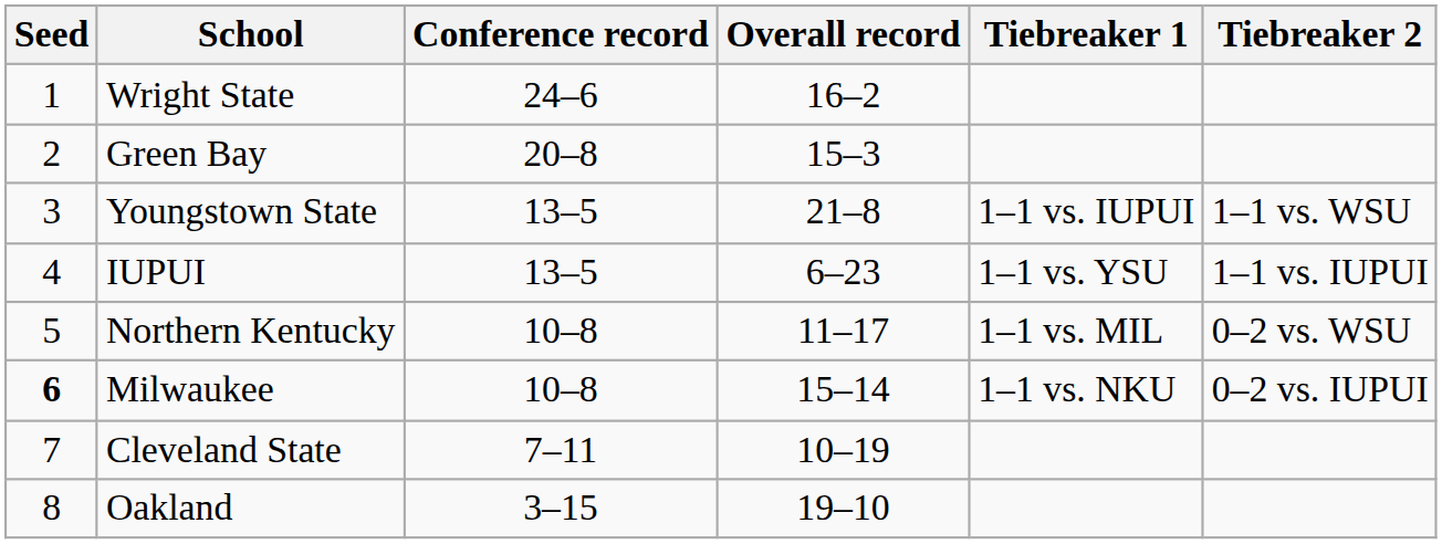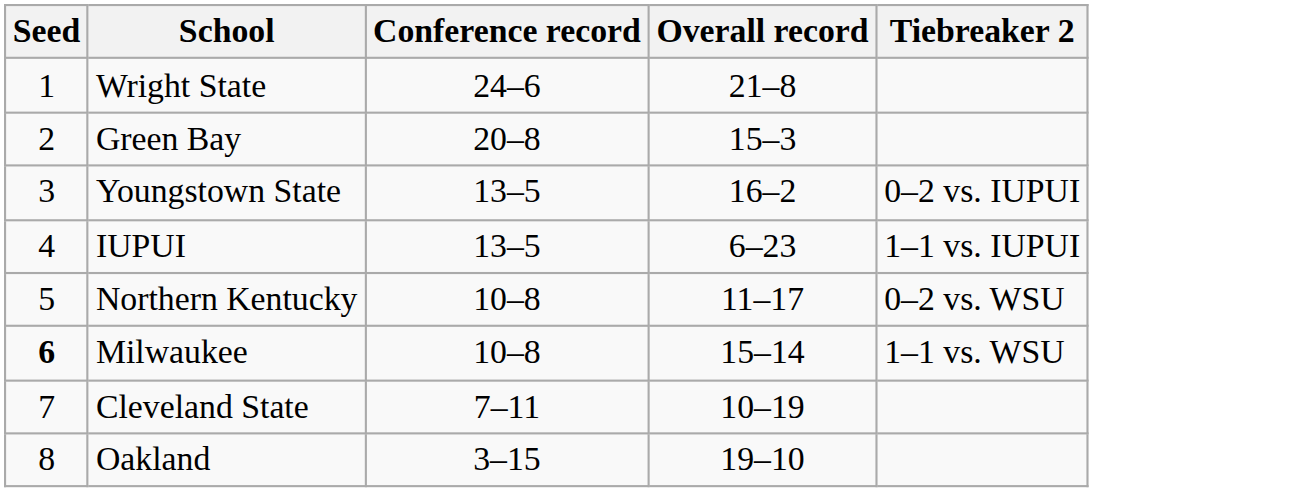 <table class="wikitable" style="white-space:nowrap;">
 <tr>
 <th>Seed</th>
 <th>School</th>
 <th>Conference record</th>
 <th>Overall record</th>
-<th>Tiebreaker 1</th>
 <th>Tiebreaker 2</th>
 </tr>
 <tr>
 <td align=center>1</td>
 <td>Wright State</td>
 <td align=center>24–6</td>
-<td align=center>16–2</td>
-<td></td>
+<td align=center>21–8</td>
 <td></td>
 </tr>
 <tr>
 <td align=center>2</td>
 <td>Green Bay</td>
 <td align=center>20–8</td>
 <td align=center>15–3</td>
 <td></td>
-<td></td>
 </tr>
 <tr>
 <td align=center>3</td>
 <td>Youngstown State</td>
 <td align=center>13–5</td>
-<td align=center>21–8</td>
-<td>1–1 vs. IUPUI</td>
-<td>1–1 vs. WSU</td>
+<td align=center>16–2</td>
+<td>0–2 vs. IUPUI</td>
 </tr>
 <tr>
 <td align=center>4</td>
 <td>IUPUI</td>
 <td align=center>13–5</td>
 <td align=center>6–23</td>
-<td>1–1 vs. YSU</td>
 <td>1–1 vs. IUPUI</td>
 </tr>
 <tr>
 <td align=center>5</td>
 <td>Northern Kentucky</td>
 <td align=center>10–8</td>
 <td align=center>11–17</td>
-<td>1–1 vs. MIL</td>
 <td>0–2 vs. WSU</td>
 </tr>
 <tr>
 <td align=center><strong>6</strong></td>
 <td>Milwaukee</td>
 <td align=center>10–8</td>
 <td align=center>15–14</td>
-<td>1–1 vs. NKU</td>
-<td>0–2 vs. IUPUI</td>
+<td>1–1 vs. WSU</td>
 </tr>
 <tr>
 <td align=center>7</td>
 <td>Cleveland State</td>
 <td align=center>7–11</td>
 <td align=center>10–19</td>
-<td></td>
 <td></td>
 </tr>
 <tr>
 <td align=center>8</td>
 <td>Oakland</td>
 <td align=center>3–15</td>
 <td align=center>19–10</td>
 <td></td>
-<td></td>
 </tr>
 </table>
